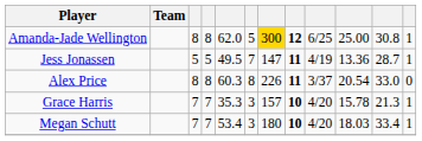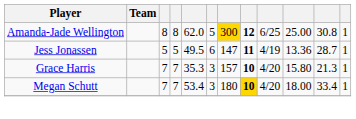 <table class="wikitable sortable" style="text-align:center">
 <tr>
 <th class="unsortable">Player</th>
 <th>Team</th>
 <th></th>
 <th></th>
 <th></th>
 <th></th>
 <th></th>
 <th></th>
 <th></th>
 <th></th>
 <th></th>
 <th></th>
 </tr>
 <tr>
 <td><a href='#'>Amanda-Jade Wellington</a></td>
 <td style="text-align:left;"></td>
 <td>8</td>
 <td>8</td>
 <td>62.0</td>
 <td>5</td>
 <td style="background: gold;">300</td>
 <td><strong>12</strong></td>
 <td>6/25</td>
 <td>25.00</td>
 <td>30.8</td>
 <td>1</td>
 </tr>
 <tr>
 <td><a href='#'>Jess Jonassen</a></td>
 <td style="text-align:left;"></td>
 <td>5</td>
 <td>5</td>
 <td>49.5</td>
-<td>7</td>
+<td>6</td>
 <td>147</td>
 <td><strong>11</strong></td>
 <td>4/19</td>
 <td>13.36</td>
 <td>28.7</td>
 <td>1</td>
-</tr>
-<tr>
-<td><a href='#'>Alex Price</a></td>
-<td style="text-align:left;"></td>
-<td>8</td>
-<td>8</td>
-<td>60.3</td>
-<td>8</td>
-<td>226</td>
-<td><strong>11</strong></td>
-<td>3/37</td>
-<td>20.54</td>
-<td>33.0</td>
-<td>0</td>
 </tr>
 <tr>
 <td><a href='#'>Grace Harris</a></td>
 <td style="text-align:left;"></td>
 <td>7</td>
 <td>7</td>
 <td>35.3</td>
 <td>3</td>
 <td>157</td>
 <td><strong>10</strong></td>
 <td>4/20</td>
-<td>15.78</td>
+<td>15.80</td>
 <td>21.3</td>
 <td>1</td>
 </tr>
 <tr>
 <td><a href='#'>Megan Schutt</a></td>
 <td style="text-align:left;"></td>
 <td>7</td>
 <td>7</td>
 <td>53.4</td>
 <td>3</td>
 <td>180</td>
-<td><strong>10</strong></td>
+<td style="background: gold;"><strong>10</strong></td>
 <td>4/20</td>
-<td>18.03</td>
+<td>18.00</td>
 <td>33.4</td>
 <td>1</td>
 </tr>
 <tr>
 </tr>
 </table>
